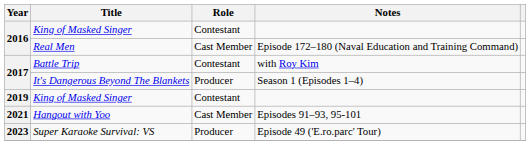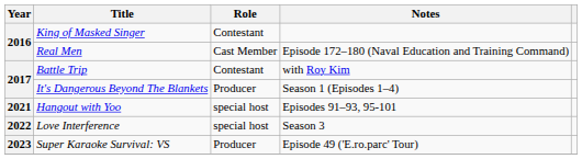 <table class="wikitable sortable plainrowheaders">
 <tr>
 <th scope="col">Year</th>
 <th scope="col">Title</th>
 <th scope="col">Role</th>
 <th scope="col">Notes</th>
 <th scope="col" class="unsortable"></th>
 </tr>
 <tr>
 <th scope="row" rowspan="2">2016</th>
 <td><em><a href='#'>King of Masked Singer</a></em></td>
 <td>Contestant</td>
 <td></td>
 <td></td>
 </tr>
 <tr>
 <td><em><a href='#'>Real Men</a></em></td>
 <td>Cast Member</td>
 <td>Episode 172–180 (Naval Education and Training Command)</td>
 <td></td>
 </tr>
 <tr>
 <th scope="row" rowspan="2">2017</th>
 <td><em><a href='#'>Battle Trip</a></em></td>
 <td>Contestant</td>
 <td>with <a href='#'>Roy Kim</a></td>
 <td></td>
 </tr>
 <tr>
 <td><em><a href='#'>It's Dangerous Beyond The Blankets</a></em></td>
 <td>Producer</td>
 <td>Season 1 (Episodes 1–4)</td>
 <td></td>
 </tr>
 <tr>
-<th scope="row">2019</th>
-<td><em><a href='#'>King of Masked Singer</a></em></td>
-<td>Contestant</td>
-<td></td>
+<th scope="row">2021</th>
+<td><em><a href='#'>Hangout with Yoo</a></em></td>
+<td>special host</td>
+<td>Episodes 91–93, 95-101</td>
 <td></td>
 </tr>
 <tr>
-<th scope="row">2021</th>
-<td><em><a href='#'>Hangout with Yoo</a></em></td>
-<td>Cast Member</td>
-<td>Episodes 91–93, 95-101</td>
-<td></td>
+<th scope="row">2022</th>
+<td><em>Love Interference </em></td>
+<td>special host</td>
+<td>Season 3</td>
+<td style="text-align:center"></td>
 </tr>
 <tr>
 <th scope="row">2023</th>
 <td><em>Super Karaoke Survival: VS</em></td>
 <td>Producer</td>
 <td>Episode 49 ('E.ro.parc' Tour)</td>
 <td style="text-align:center"></td>
 </tr>
 <tr>
 </tr>
 </table>
